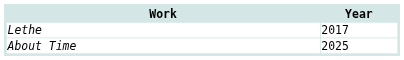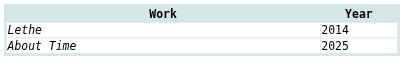 <table class="sortable" border=1 style="border-collapse: collapse; border-style: solid; border-width: medium; border-color: #d4e6e5;" width="450px">
 <tr style="background:#d4e6e5;">
 <th width="80%">Work</th>
 <th width="20%">Year</th>
 </tr>
 <tr>
 <td><em>Lethe</em></td>
-<td>2017</td>
+<td>2014</td>
 </tr>
 <tr>
 <td><em>About Time</em></td>
 <td>2025</td>
 </tr>
 </table>
